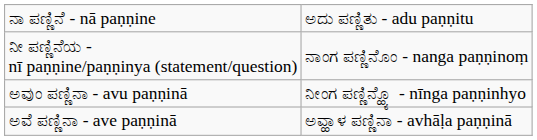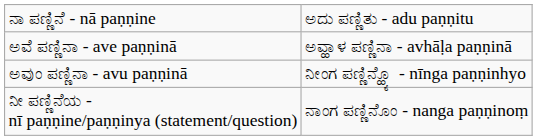 <table class="wikitable">
 <tr>
 <td>ನಾ ಪಣ್ಣಿನೆ - nā paṇṇine</td>
 <td>ಅದು ಪಣ್ಣಿತು - adu paṇṇitu</td>
 </tr>
 <tr>
-<td>ನೀ ಪಣ್ಣಿನೆಯ -<br>nī paṇṇine/paṇṇinya (statement/question)</td>
-<td>ನಾಂಗ ಪಣ್ಣಿನೊಂ - nanga paṇṇinoṃ</td>
+<td>ಅವೆ ಪಣ್ಣಿನಾ - ave paṇṇinā</td>
+<td>ಅವ್ಹಾಳ ಪಣ್ಣಿನಾ - avhāḷa paṇṇinā</td>
 </tr>
 <tr>
 <td>ಅವುಂ ಪಣ್ಣಿನಾ - avu paṇṇinā</td>
 <td>ನೀಂಗ ಪಣ್ಣಿನ್ಹ್ಯೊ - nīnga paṇṇinhyo</td>
 </tr>
 <tr>
-<td>ಅವೆ ಪಣ್ಣಿನಾ - ave paṇṇinā</td>
-<td>ಅವ್ಹಾಳ ಪಣ್ಣಿನಾ - avhāḷa paṇṇinā</td>
+<td>ನೀ ಪಣ್ಣಿನೆಯ -<br>nī paṇṇine/paṇṇinya (statement/question)</td>
+<td>ನಾಂಗ ಪಣ್ಣಿನೊಂ - nanga paṇṇinoṃ</td>
 </tr>
 </table>
